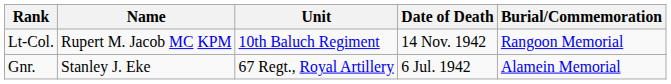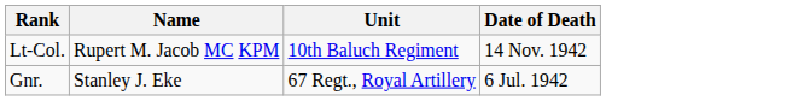 <table class="wikitable">
 <tr>
 <th>Rank</th>
 <th>Name</th>
 <th>Unit</th>
 <th>Date of Death</th>
-<th>Burial/Commemoration</th>
 </tr>
 <tr>
 <td>Lt-Col.</td>
 <td>Rupert M. Jacob <a href='#'>MC</a> <a href='#'>KPM</a></td>
 <td><a href='#'>10th Baluch Regiment</a></td>
 <td>14 Nov. 1942</td>
-<td><a href='#'>Rangoon Memorial</a></td>
 </tr>
 <tr>
 <td>Gnr.</td>
 <td>Stanley J. Eke</td>
 <td>67 Regt., <a href='#'>Royal Artillery</a></td>
 <td>6 Jul. 1942</td>
-<td><a href='#'>Alamein Memorial</a></td>
 </tr>
 </table>
